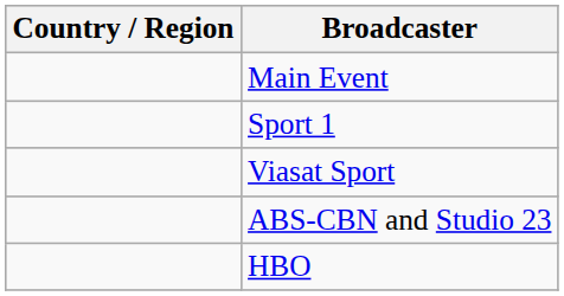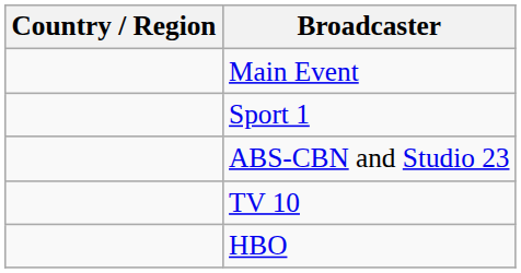 <table class="wikitable collapsible collapsed">
 <tr>
 <th>Country / Region</th>
 <th>Broadcaster</th>
 </tr>
 <tr>
 <td></td>
 <td><a href='#'>Main Event</a></td>
 </tr>
 <tr>
 <td></td>
 <td><a href='#'>Sport 1</a></td>
 </tr>
 <tr>
 <td></td>
-<td><a href='#'>Viasat Sport</a></td>
+<td><a href='#'>ABS-CBN</a> and <a href='#'>Studio 23</a></td>
 </tr>
 <tr>
 <td></td>
-<td><a href='#'>ABS-CBN</a> and <a href='#'>Studio 23</a></td>
+<td><a href='#'>TV 10</a></td>
 </tr>
 <tr>
 <td></td>
 <td><a href='#'>HBO</a></td>
 </tr>
 </table>
